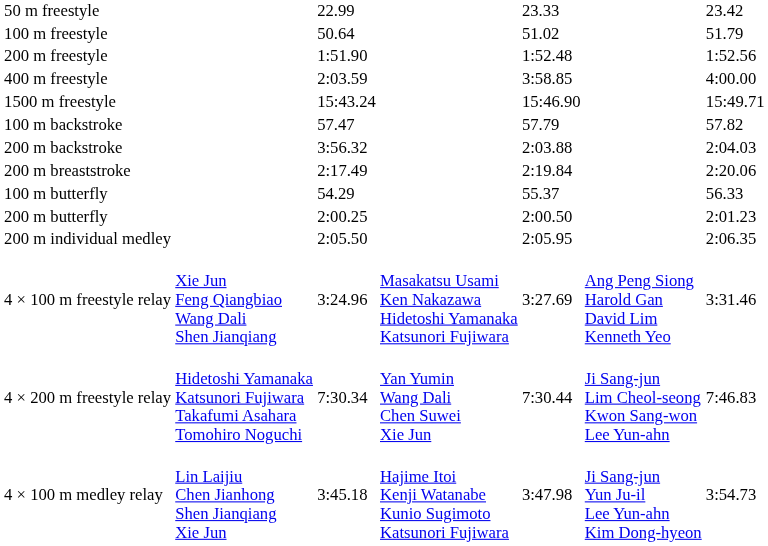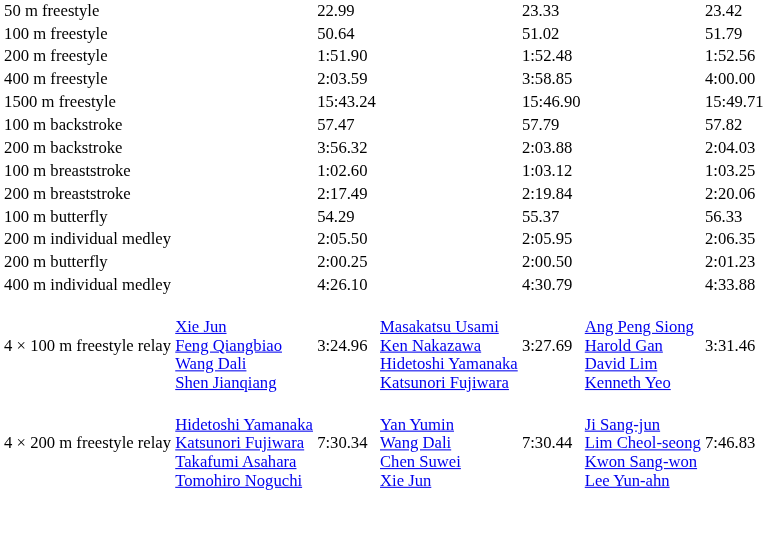 <table>
 <tr>
 <td>50 m freestyle<br></td>
 <td></td>
 <td>22.99<br></td>
 <td></td>
 <td>23.33</td>
 <td></td>
 <td>23.42</td>
 </tr>
 <tr>
 <td>100 m freestyle<br></td>
 <td></td>
 <td>50.64<br></td>
 <td></td>
 <td>51.02</td>
 <td></td>
 <td>51.79</td>
 </tr>
 <tr>
 <td>200 m freestyle<br></td>
 <td></td>
 <td>1:51.90<br></td>
 <td></td>
 <td>1:52.48</td>
 <td></td>
 <td>1:52.56</td>
 </tr>
 <tr>
 <td>400 m freestyle<br></td>
 <td></td>
 <td>2:03.59<br></td>
 <td></td>
 <td>3:58.85</td>
 <td></td>
 <td>4:00.00</td>
 </tr>
 <tr>
 <td>1500 m freestyle<br></td>
 <td></td>
 <td>15:43.24</td>
 <td></td>
 <td>15:46.90</td>
 <td></td>
 <td>15:49.71</td>
 </tr>
 <tr>
 <td>100 m backstroke<br></td>
 <td></td>
 <td>57.47</td>
 <td></td>
 <td>57.79</td>
 <td></td>
 <td>57.82</td>
 </tr>
 <tr>
 <td>200 m backstroke<br></td>
 <td></td>
 <td>3:56.32<br></td>
 <td></td>
 <td>2:03.88</td>
 <td></td>
 <td>2:04.03</td>
 </tr>
 <tr>
+<td>100 m breaststroke<br></td>
+<td></td>
+<td>1:02.60<br></td>
+<td></td>
+<td>1:03.12</td>
+<td></td>
+<td>1:03.25</td>
+</tr>
+<tr>
 <td>200 m breaststroke<br></td>
 <td></td>
 <td>2:17.49<br></td>
 <td></td>
 <td>2:19.84</td>
 <td></td>
 <td>2:20.06</td>
 </tr>
 <tr>
 <td>100 m butterfly<br></td>
 <td></td>
 <td>54.29<br></td>
 <td></td>
 <td>55.37</td>
 <td></td>
 <td>56.33</td>
 </tr>
 <tr>
+<td>200 m individual medley<br></td>
+<td></td>
+<td>2:05.50</td>
+<td></td>
+<td>2:05.95</td>
+<td></td>
+<td>2:06.35</td>
+</tr>
+<tr>
 <td>200 m butterfly<br></td>
 <td></td>
 <td>2:00.25<br></td>
 <td></td>
 <td>2:00.50</td>
 <td></td>
 <td>2:01.23</td>
 </tr>
 <tr>
-<td>200 m individual medley<br></td>
+<td>400 m individual medley<br></td>
 <td></td>
-<td>2:05.50</td>
+<td>4:26.10<br></td>
 <td></td>
-<td>2:05.95</td>
+<td>4:30.79</td>
 <td></td>
-<td>2:06.35</td>
+<td>4:33.88</td>
 </tr>
 <tr>
 <td>4 × 100 m freestyle relay<br></td>
 <td><br><a href='#'>Xie Jun</a><br><a href='#'>Feng Qiangbiao</a><br><a href='#'>Wang Dali</a><br><a href='#'>Shen Jianqiang</a></td>
 <td>3:24.96<br></td>
 <td><br><a href='#'>Masakatsu Usami</a><br><a href='#'>Ken Nakazawa</a><br><a href='#'>Hidetoshi Yamanaka</a><br><a href='#'>Katsunori Fujiwara</a></td>
 <td>3:27.69</td>
 <td><br><a href='#'>Ang Peng Siong</a><br><a href='#'>Harold Gan</a><br><a href='#'>David Lim</a><br><a href='#'>Kenneth Yeo</a></td>
 <td>3:31.46</td>
 </tr>
 <tr>
 <td>4 × 200 m freestyle relay<br></td>
 <td><br><a href='#'>Hidetoshi Yamanaka</a><br><a href='#'>Katsunori Fujiwara</a><br><a href='#'>Takafumi Asahara</a><br><a href='#'>Tomohiro Noguchi</a></td>
 <td>7:30.34<br></td>
 <td><br><a href='#'>Yan Yumin</a><br><a href='#'>Wang Dali</a><br><a href='#'>Chen Suwei</a><br><a href='#'>Xie Jun</a></td>
 <td>7:30.44</td>
 <td><br><a href='#'>Ji Sang-jun</a><br><a href='#'>Lim Cheol-seong</a><br><a href='#'>Kwon Sang-won</a><br><a href='#'>Lee Yun-ahn</a></td>
 <td>7:46.83</td>
 </tr>
-<tr>
-<td>4 × 100 m medley relay<br></td>
-<td><br><a href='#'>Lin Laijiu</a><br><a href='#'>Chen Jianhong</a><br><a href='#'>Shen Jianqiang</a><br><a href='#'>Xie Jun</a></td>
-<td>3:45.18<br></td>
-<td><br><a href='#'>Hajime Itoi</a><br><a href='#'>Kenji Watanabe</a><br><a href='#'>Kunio Sugimoto</a><br><a href='#'>Katsunori Fujiwara</a></td>
-<td>3:47.98</td>
-<td><br><a href='#'>Ji Sang-jun</a><br><a href='#'>Yun Ju-il</a><br><a href='#'>Lee Yun-ahn</a><br><a href='#'>Kim Dong-hyeon</a></td>
-<td>3:54.73</td>
-</tr>
 </table>
